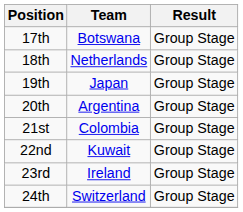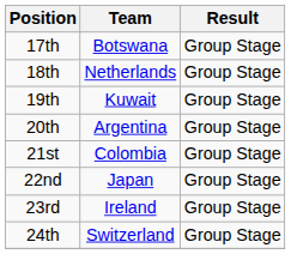 <table class="wikitable" style="text-align: center;">
 <tr>
 <th>Position</th>
 <th>Team</th>
 <th>Result</th>
 </tr>
 <tr>
 <td>17th</td>
 <td> <a href='#'>Botswana</a></td>
 <td>Group Stage</td>
 </tr>
 <tr>
 <td>18th</td>
 <td> <a href='#'>Netherlands</a></td>
 <td>Group Stage</td>
 </tr>
 <tr>
 <td>19th</td>
-<td> <a href='#'>Japan</a></td>
+<td> <a href='#'>Kuwait</a></td>
 <td>Group Stage</td>
 </tr>
 <tr>
 <td>20th</td>
 <td> <a href='#'>Argentina</a></td>
 <td>Group Stage</td>
 </tr>
 <tr>
 <td>21st</td>
 <td> <a href='#'>Colombia</a></td>
 <td>Group Stage</td>
 </tr>
 <tr>
 <td>22nd</td>
-<td> <a href='#'>Kuwait</a></td>
+<td> <a href='#'>Japan</a></td>
 <td>Group Stage</td>
 </tr>
 <tr>
 <td>23rd</td>
 <td> <a href='#'>Ireland</a></td>
 <td>Group Stage</td>
 </tr>
 <tr>
 <td>24th</td>
 <td> <a href='#'>Switzerland</a></td>
 <td>Group Stage</td>
 </tr>
 <tr>
 </tr>
 </table>
